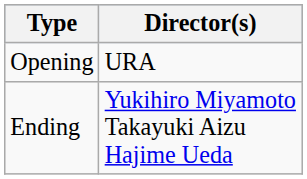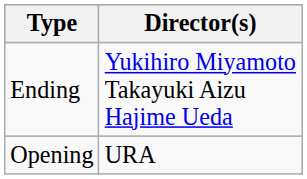 <table class="wikitable">
 <tr style="background:#b0c4de; text-align:center;">
 <th>Type</th>
 <th>Director(s)</th>
 </tr>
 <tr>
+<td>Ending</td>
+<td><a href='#'>Yukihiro Miyamoto</a><br>Takayuki Aizu<br><a href='#'>Hajime Ueda</a></td>
+</tr>
+<tr>
 <td>Opening</td>
 <td>URA</td>
 </tr>
-<tr>
-<td>Ending</td>
-<td><a href='#'>Yukihiro Miyamoto</a><br>Takayuki Aizu<br><a href='#'>Hajime Ueda</a></td>
-</tr>
 </table>
